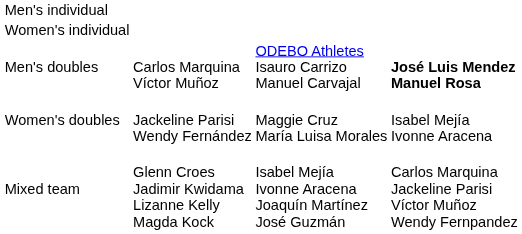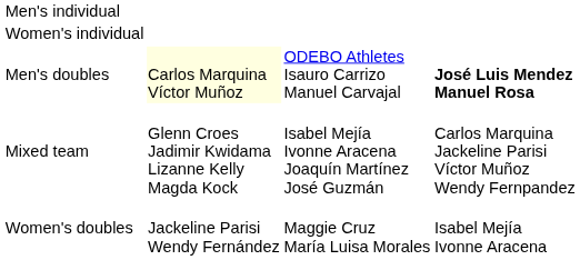 <table>
 <tr>
 <td>Men's individual</td>
 <td></td>
 <td></td>
 <td></td>
 </tr>
 <tr>
 <td>Women's individual</td>
 <td></td>
 <td></td>
 <td></td>
 </tr>
 <tr>
 <td>Men's doubles</td>
-<td><br>Carlos Marquina<br>Víctor Muñoz</td>
+<td style="background: lightyellow;"><br>Carlos Marquina<br>Víctor Muñoz</td>
 <td><a href='#'>ODEBO Athletes</a><br>Isauro Carrizo<br>Manuel Carvajal</td>
 <td><strong><br>José Luis Mendez<br>Manuel Rosa</strong></td>
+</tr>
+<tr>
+<td>Mixed team</td>
+<td><br>Glenn Croes<br>Jadimir Kwidama<br>Lizanne Kelly<br>Magda Kock</td>
+<td><br>Isabel Mejía<br>Ivonne Aracena<br>Joaquín Martínez<br>José Guzmán</td>
+<td><br>Carlos Marquina<br>Jackeline Parisi<br>Víctor Muñoz<br>Wendy Fernpandez</td>
 </tr>
 <tr>
 <td>Women's doubles</td>
 <td><br>Jackeline Parisi<br>Wendy Fernández</td>
 <td><br>Maggie Cruz<br>María Luisa Morales</td>
 <td><br>Isabel Mejía<br>Ivonne Aracena</td>
 </tr>
 <tr>
-<td>Mixed team</td>
-<td><br>Glenn Croes<br>Jadimir Kwidama<br>Lizanne Kelly<br>Magda Kock</td>
-<td><br>Isabel Mejía<br>Ivonne Aracena<br>Joaquín Martínez<br>José Guzmán</td>
-<td><br>Carlos Marquina<br>Jackeline Parisi<br>Víctor Muñoz<br>Wendy Fernpandez</td>
-</tr>
-<tr>
 </tr>
 </table>
